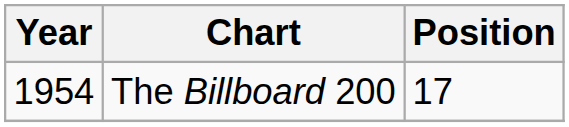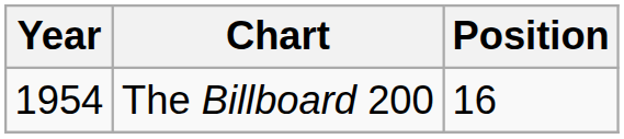 <table class="wikitable">
 <tr>
 <th>Year</th>
 <th>Chart</th>
 <th>Position</th>
 </tr>
 <tr>
 <td>1954</td>
 <td>The <em>Billboard</em> 200</td>
-<td>17</td>
+<td>16</td>
 </tr>
 <tr>
 </tr>
 </table>
